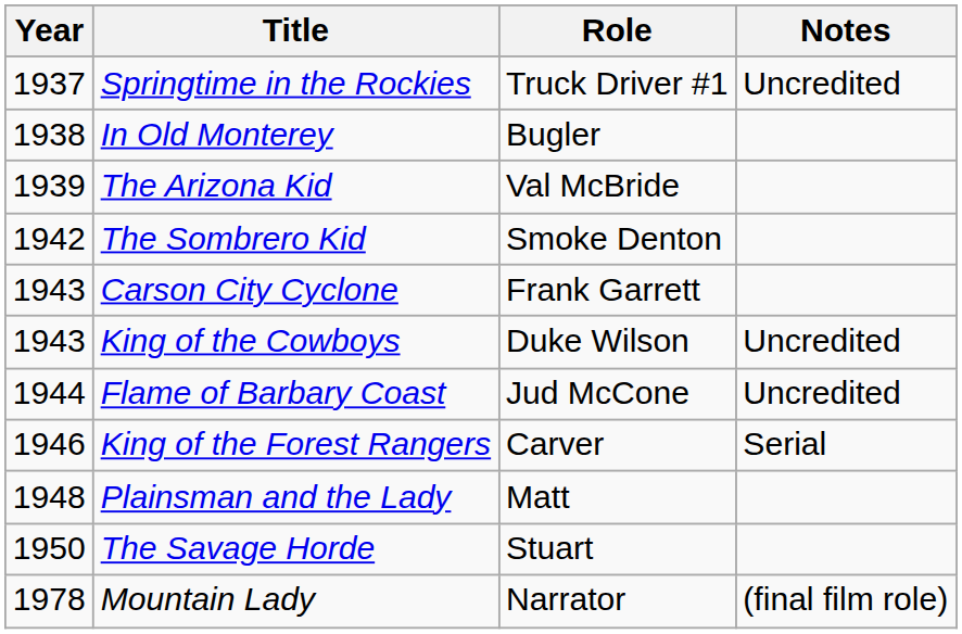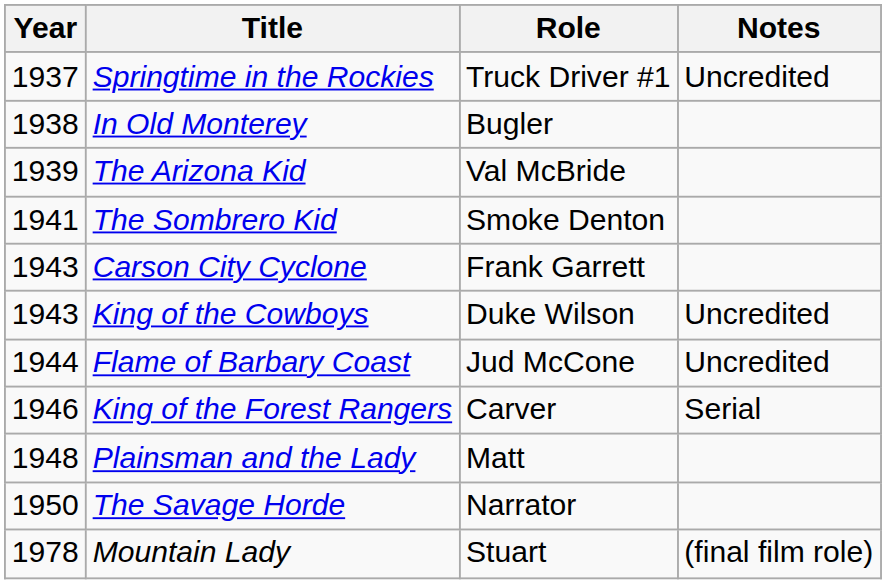 <table class="wikitable">
 <tr>
 <th>Year</th>
 <th>Title</th>
 <th>Role</th>
 <th>Notes</th>
 </tr>
 <tr>
 <td>1937</td>
 <td><em><a href='#'>Springtime in the Rockies</a></em></td>
 <td>Truck Driver #1</td>
 <td>Uncredited</td>
 </tr>
 <tr>
 <td>1938</td>
 <td><em><a href='#'>In Old Monterey</a></em></td>
 <td>Bugler</td>
 <td></td>
 </tr>
 <tr>
 <td>1939</td>
 <td><em><a href='#'>The Arizona Kid</a></em></td>
 <td>Val McBride</td>
 <td></td>
 </tr>
 <tr>
-<td>1942</td>
+<td>1941</td>
 <td><em><a href='#'>The Sombrero Kid</a></em></td>
 <td>Smoke Denton</td>
 <td></td>
 </tr>
 <tr>
 <td>1943</td>
 <td><em><a href='#'>Carson City Cyclone</a></em></td>
 <td>Frank Garrett</td>
 <td></td>
 </tr>
 <tr>
 <td>1943</td>
 <td><em><a href='#'>King of the Cowboys</a></em></td>
 <td>Duke Wilson</td>
 <td>Uncredited</td>
 </tr>
 <tr>
 <td>1944</td>
 <td><em><a href='#'>Flame of Barbary Coast</a></em></td>
 <td>Jud McCone</td>
 <td>Uncredited</td>
 </tr>
 <tr>
 <td>1946</td>
 <td><em><a href='#'>King of the Forest Rangers</a></em></td>
 <td>Carver</td>
 <td>Serial</td>
 </tr>
 <tr>
 <td>1948</td>
 <td><em><a href='#'>Plainsman and the Lady</a></em></td>
 <td>Matt</td>
 <td></td>
 </tr>
 <tr>
 <td>1950</td>
 <td><em><a href='#'>The Savage Horde</a></em></td>
-<td>Stuart</td>
+<td>Narrator</td>
 <td></td>
 </tr>
 <tr>
 <td>1978</td>
 <td><em>Mountain Lady</em></td>
-<td>Narrator</td>
+<td>Stuart</td>
 <td>(final film role)</td>
 </tr>
 </table>
